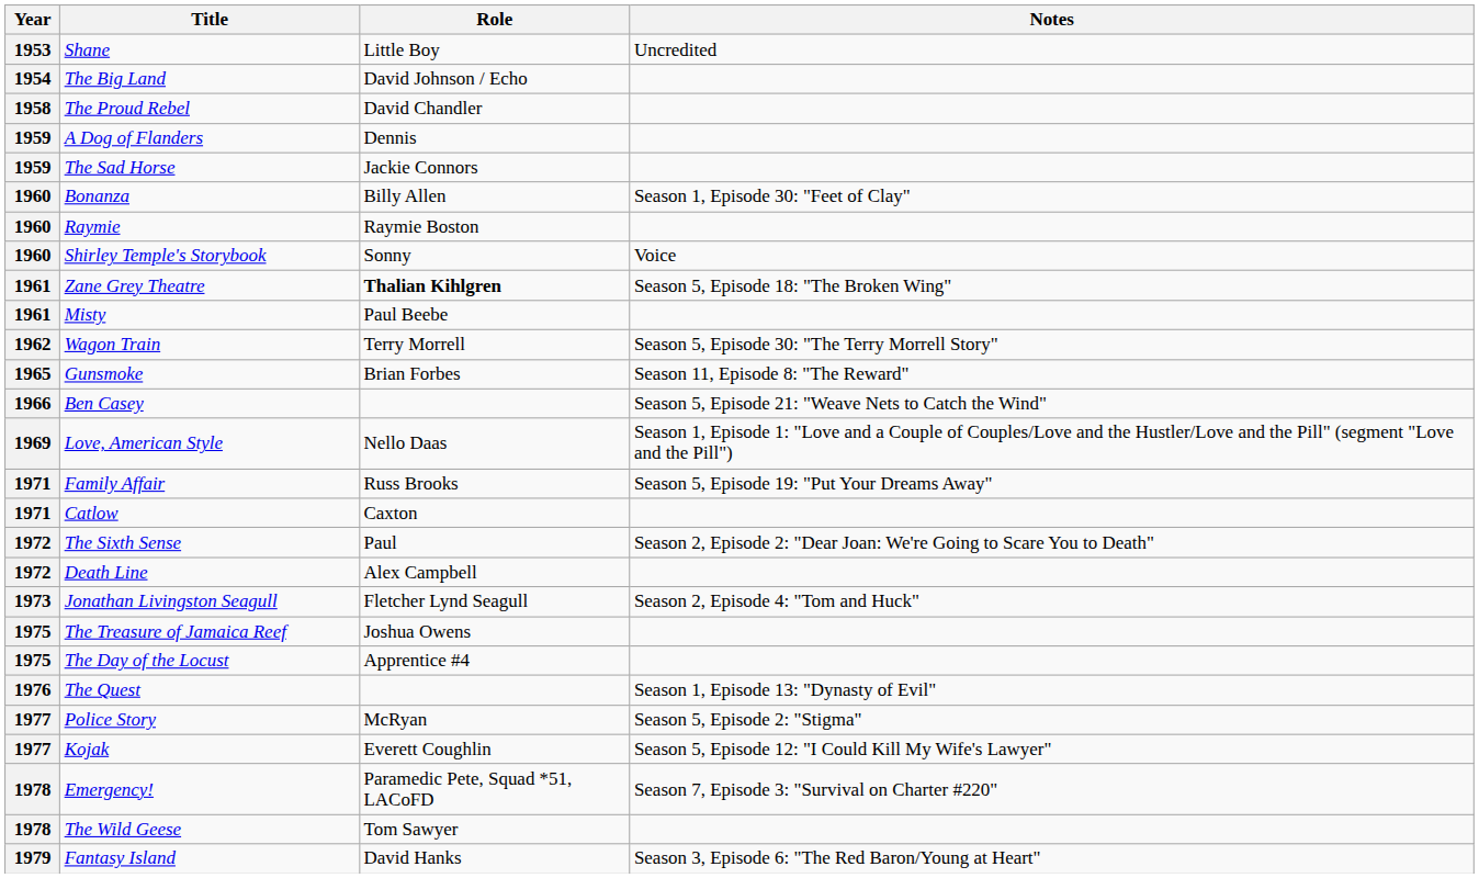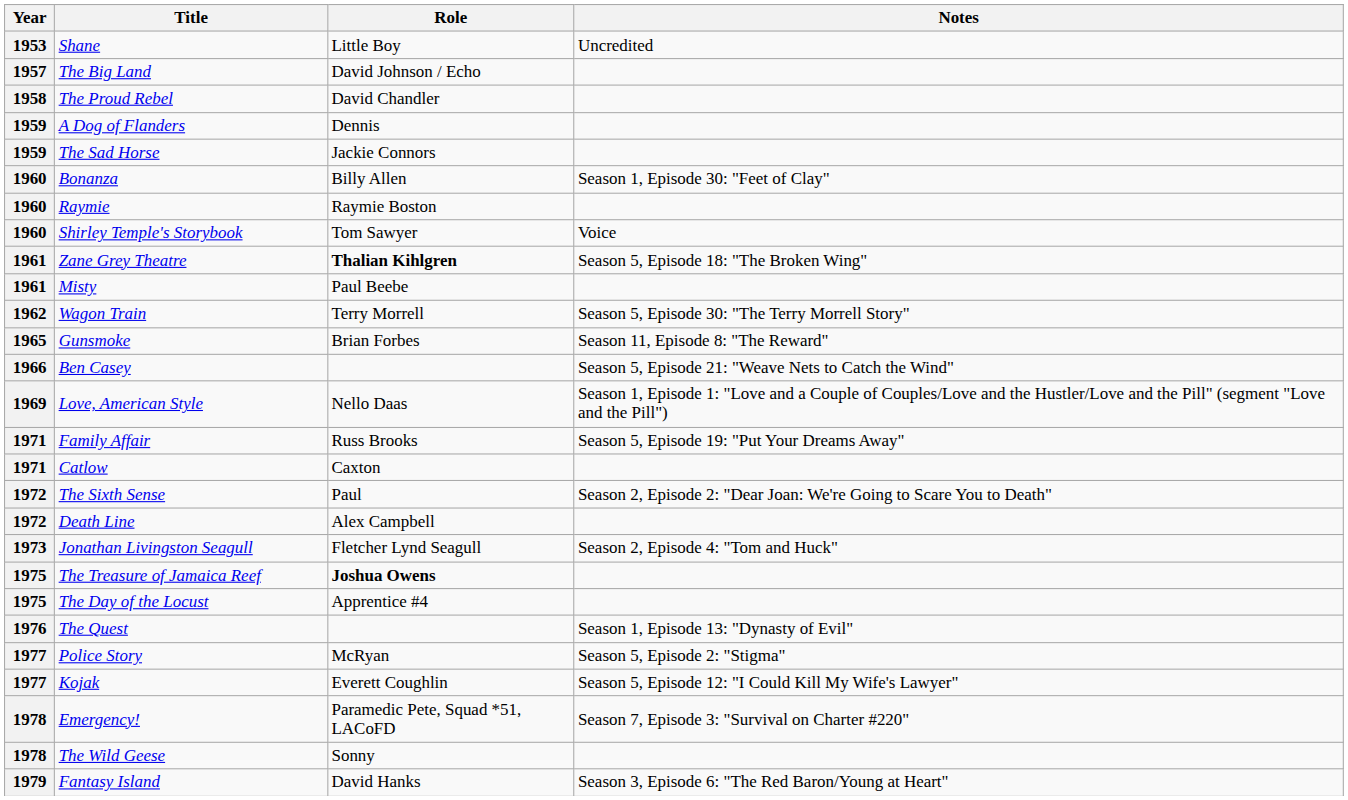 <table class="wikitable plainrowheaders sortable" style="width:100%;">
 <tr>
 <th style="width:40px;">Year</th>
 <th style="width:250px;">Title</th>
 <th>Role</th>
 <th>Notes</th>
 </tr>
 <tr>
 <th scope="row">1953</th>
 <td><em><a href='#'>Shane</a></em></td>
 <td>Little Boy</td>
 <td>Uncredited</td>
 </tr>
 <tr>
-<th scope="row">1954</th>
+<th scope="row">1957</th>
 <td><em><a href='#'>The Big Land</a></em></td>
 <td>David Johnson / Echo</td>
 <td></td>
 </tr>
 <tr>
 <th scope="row">1958</th>
 <td><em><a href='#'>The Proud Rebel</a></em></td>
 <td>David Chandler</td>
 <td></td>
 </tr>
 <tr>
 <th scope="row">1959</th>
 <td><em><a href='#'>A Dog of Flanders</a></em></td>
 <td>Dennis</td>
 <td></td>
 </tr>
 <tr>
 <th scope="row">1959</th>
 <td><em><a href='#'>The Sad Horse</a></em></td>
 <td>Jackie Connors</td>
 <td></td>
 </tr>
 <tr>
 <th scope="row">1960</th>
 <td><em><a href='#'>Bonanza</a></em></td>
 <td>Billy Allen</td>
 <td>Season 1, Episode 30: "Feet of Clay"</td>
 </tr>
 <tr>
 <th scope="row">1960</th>
 <td><em><a href='#'>Raymie</a></em></td>
 <td>Raymie Boston</td>
 <td></td>
 </tr>
 <tr>
 <th scope="row">1960</th>
 <td><em><a href='#'>Shirley Temple's Storybook</a></em></td>
-<td>Sonny</td>
+<td>Tom Sawyer</td>
 <td>Voice</td>
 </tr>
 <tr>
 <th scope="row">1961</th>
 <td><em><a href='#'>Zane Grey Theatre</a></em></td>
 <td><strong>Thalian Kihlgren</strong></td>
 <td>Season 5, Episode 18: "The Broken Wing"</td>
 </tr>
 <tr>
 <th scope="row">1961</th>
 <td><em><a href='#'>Misty</a></em></td>
 <td>Paul Beebe</td>
 <td></td>
 </tr>
 <tr>
 <th scope="row">1962</th>
 <td><em><a href='#'>Wagon Train</a></em></td>
 <td>Terry Morrell</td>
 <td>Season 5, Episode 30: "The Terry Morrell Story"</td>
 </tr>
 <tr>
 <th scope="row">1965</th>
 <td><em><a href='#'>Gunsmoke</a></em></td>
 <td>Brian Forbes</td>
 <td>Season 11, Episode 8: "The Reward"</td>
 </tr>
 <tr>
 <th scope="row">1966</th>
 <td><em><a href='#'>Ben Casey</a></em></td>
 <td></td>
 <td>Season 5, Episode 21: "Weave Nets to Catch the Wind"</td>
 </tr>
 <tr>
 <th scope="row">1969</th>
 <td><em><a href='#'>Love, American Style</a></em></td>
 <td>Nello Daas</td>
 <td>Season 1, Episode 1: "Love and a Couple of Couples/Love and the Hustler/Love and the Pill" (segment "Love and the Pill")</td>
 </tr>
 <tr>
 <th scope="row">1971</th>
 <td><em><a href='#'>Family Affair</a></em></td>
 <td>Russ Brooks</td>
 <td>Season 5, Episode 19: "Put Your Dreams Away"</td>
 </tr>
 <tr>
 <th scope="row">1971</th>
 <td><em><a href='#'>Catlow</a></em></td>
 <td>Caxton</td>
 <td></td>
 </tr>
 <tr>
 <th scope="row">1972</th>
 <td><em><a href='#'>The Sixth Sense</a></em></td>
 <td>Paul</td>
 <td>Season 2, Episode 2: "Dear Joan: We're Going to Scare You to Death"</td>
 </tr>
 <tr>
 <th scope="row">1972</th>
 <td><em><a href='#'>Death Line</a></em></td>
 <td>Alex Campbell</td>
 <td></td>
 </tr>
 <tr>
 <th scope="row">1973</th>
 <td><em><a href='#'>Jonathan Livingston Seagull</a></em></td>
 <td>Fletcher Lynd Seagull</td>
 <td>Season 2, Episode 4: "Tom and Huck"</td>
 </tr>
 <tr>
 <th scope="row">1975</th>
 <td><em><a href='#'>The Treasure of Jamaica Reef</a></em></td>
-<td>Joshua Owens</td>
+<td><strong>Joshua Owens</strong></td>
 <td></td>
 </tr>
 <tr>
 <th scope="row">1975</th>
 <td><em><a href='#'>The Day of the Locust</a></em></td>
 <td>Apprentice #4</td>
 <td></td>
 </tr>
 <tr>
 <th scope="row">1976</th>
 <td><em><a href='#'>The Quest</a></em></td>
 <td></td>
 <td>Season 1, Episode 13: "Dynasty of Evil"</td>
 </tr>
 <tr>
 <th scope="row">1977</th>
 <td><em><a href='#'>Police Story</a></em></td>
 <td>McRyan</td>
 <td>Season 5, Episode 2: "Stigma"</td>
 </tr>
 <tr>
 <th scope="row">1977</th>
 <td><em><a href='#'>Kojak</a></em></td>
 <td>Everett Coughlin</td>
 <td>Season 5, Episode 12: "I Could Kill My Wife's Lawyer"</td>
 </tr>
 <tr>
 <th scope="row">1978</th>
 <td><em><a href='#'>Emergency!</a></em></td>
 <td>Paramedic Pete, Squad *51, LACoFD</td>
 <td>Season 7, Episode 3: "Survival on Charter #220"</td>
 </tr>
 <tr>
 <th scope="row">1978</th>
 <td><em><a href='#'>The Wild Geese</a></em></td>
-<td>Tom Sawyer</td>
+<td>Sonny</td>
 <td></td>
 </tr>
 <tr>
 <th scope="row">1979</th>
 <td><em><a href='#'>Fantasy Island</a></em></td>
 <td>David Hanks</td>
 <td>Season 3, Episode 6: "The Red Baron/Young at Heart"</td>
 </tr>
 </table>
